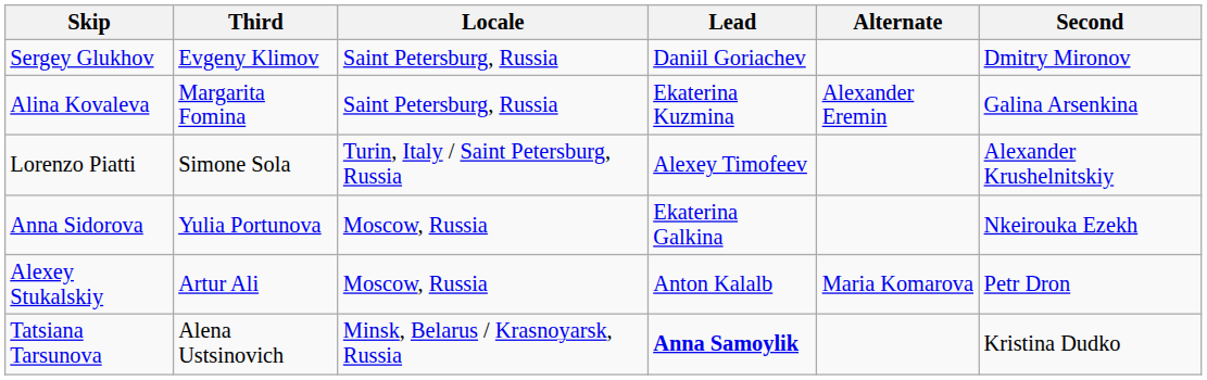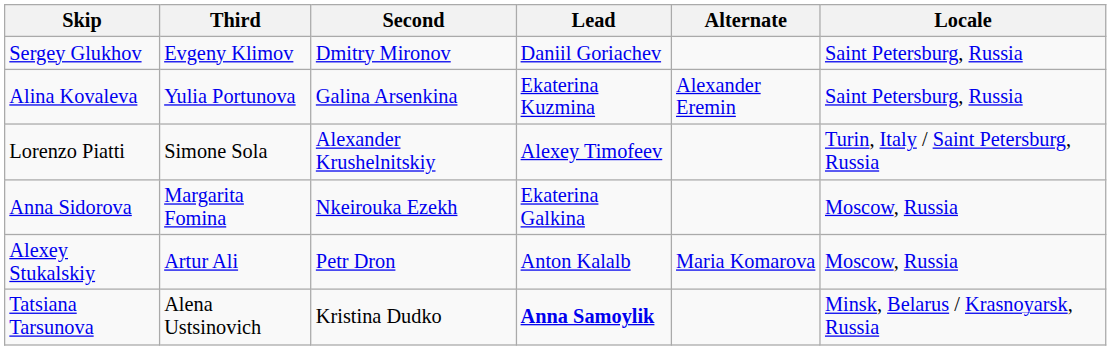 <table class=wikitable>
 <tr>
 <th scope="col">Skip</th>
 <th scope="col">Third</th>
-<th scope="col">Locale</th>
+<th scope="col">Second</th>
 <th scope="col">Lead</th>
 <th scope="col">Alternate</th>
-<th scope="col">Second</th>
+<th scope="col">Locale</th>
 </tr>
 <tr>
 <td><a href='#'>Sergey Glukhov</a></td>
 <td><a href='#'>Evgeny Klimov</a></td>
-<td> <a href='#'>Saint Petersburg</a>, <a href='#'>Russia</a></td>
+<td><a href='#'>Dmitry Mironov</a></td>
 <td><a href='#'>Daniil Goriachev</a></td>
 <td></td>
-<td><a href='#'>Dmitry Mironov</a></td>
+<td> <a href='#'>Saint Petersburg</a>, <a href='#'>Russia</a></td>
 </tr>
 <tr>
 <td><a href='#'>Alina Kovaleva</a></td>
-<td><a href='#'>Margarita Fomina</a></td>
-<td> <a href='#'>Saint Petersburg</a>, <a href='#'>Russia</a></td>
+<td><a href='#'>Yulia Portunova</a></td>
+<td><a href='#'>Galina Arsenkina</a></td>
 <td><a href='#'>Ekaterina Kuzmina</a></td>
 <td><a href='#'>Alexander Eremin</a></td>
-<td><a href='#'>Galina Arsenkina</a></td>
+<td> <a href='#'>Saint Petersburg</a>, <a href='#'>Russia</a></td>
 </tr>
 <tr>
 <td>Lorenzo Piatti</td>
 <td>Simone Sola</td>
-<td> <a href='#'>Turin</a>, <a href='#'>Italy</a> /  <a href='#'>Saint Petersburg</a>, <a href='#'>Russia</a></td>
+<td><a href='#'>Alexander Krushelnitskiy</a></td>
 <td><a href='#'>Alexey Timofeev</a></td>
 <td></td>
-<td><a href='#'>Alexander Krushelnitskiy</a></td>
+<td> <a href='#'>Turin</a>, <a href='#'>Italy</a> /  <a href='#'>Saint Petersburg</a>, <a href='#'>Russia</a></td>
 </tr>
 <tr>
 <td><a href='#'>Anna Sidorova</a></td>
-<td><a href='#'>Yulia Portunova</a></td>
-<td> <a href='#'>Moscow</a>, <a href='#'>Russia</a></td>
+<td><a href='#'>Margarita Fomina</a></td>
+<td><a href='#'>Nkeirouka Ezekh</a></td>
 <td><a href='#'>Ekaterina Galkina</a></td>
 <td></td>
-<td><a href='#'>Nkeirouka Ezekh</a></td>
+<td> <a href='#'>Moscow</a>, <a href='#'>Russia</a></td>
 </tr>
 <tr>
 <td><a href='#'>Alexey Stukalskiy</a></td>
 <td><a href='#'>Artur Ali</a></td>
-<td> <a href='#'>Moscow</a>, <a href='#'>Russia</a></td>
+<td><a href='#'>Petr Dron</a></td>
 <td><a href='#'>Anton Kalalb</a></td>
 <td><a href='#'>Maria Komarova</a></td>
-<td><a href='#'>Petr Dron</a></td>
+<td> <a href='#'>Moscow</a>, <a href='#'>Russia</a></td>
 </tr>
 <tr>
 <td><a href='#'>Tatsiana Tarsunova</a></td>
 <td>Alena Ustsinovich</td>
-<td> <a href='#'>Minsk</a>, <a href='#'>Belarus</a> /  <a href='#'>Krasnoyarsk</a>, <a href='#'>Russia</a></td>
+<td>Kristina Dudko</td>
 <td><strong><a href='#'>Anna Samoylik</a></strong></td>
 <td></td>
-<td>Kristina Dudko</td>
+<td> <a href='#'>Minsk</a>, <a href='#'>Belarus</a> /  <a href='#'>Krasnoyarsk</a>, <a href='#'>Russia</a></td>
 </tr>
 </table>
